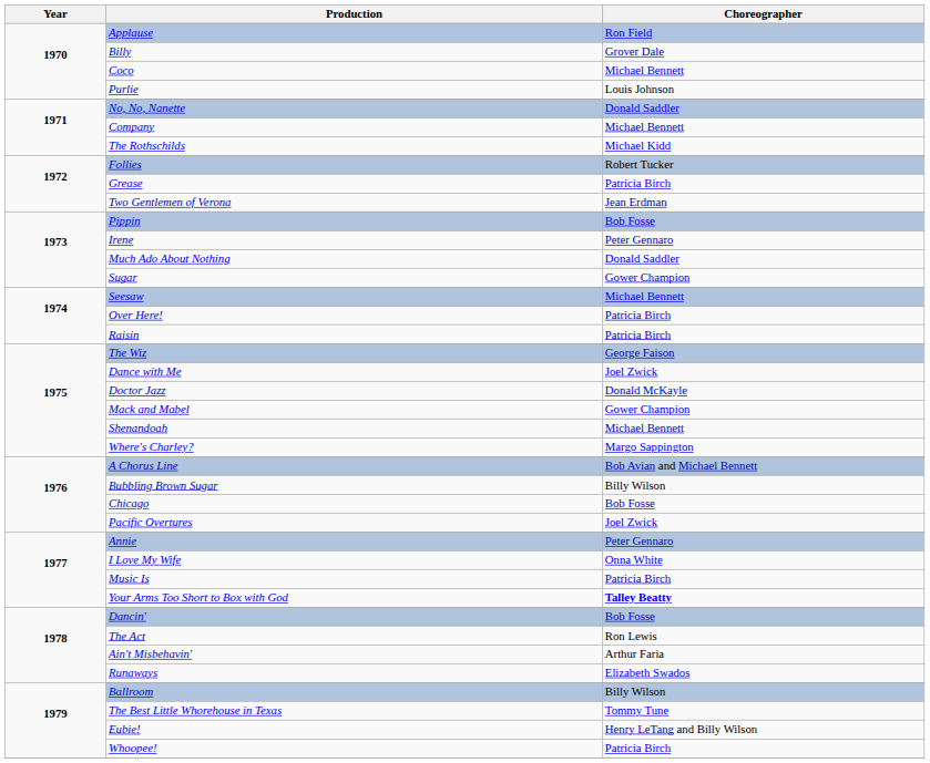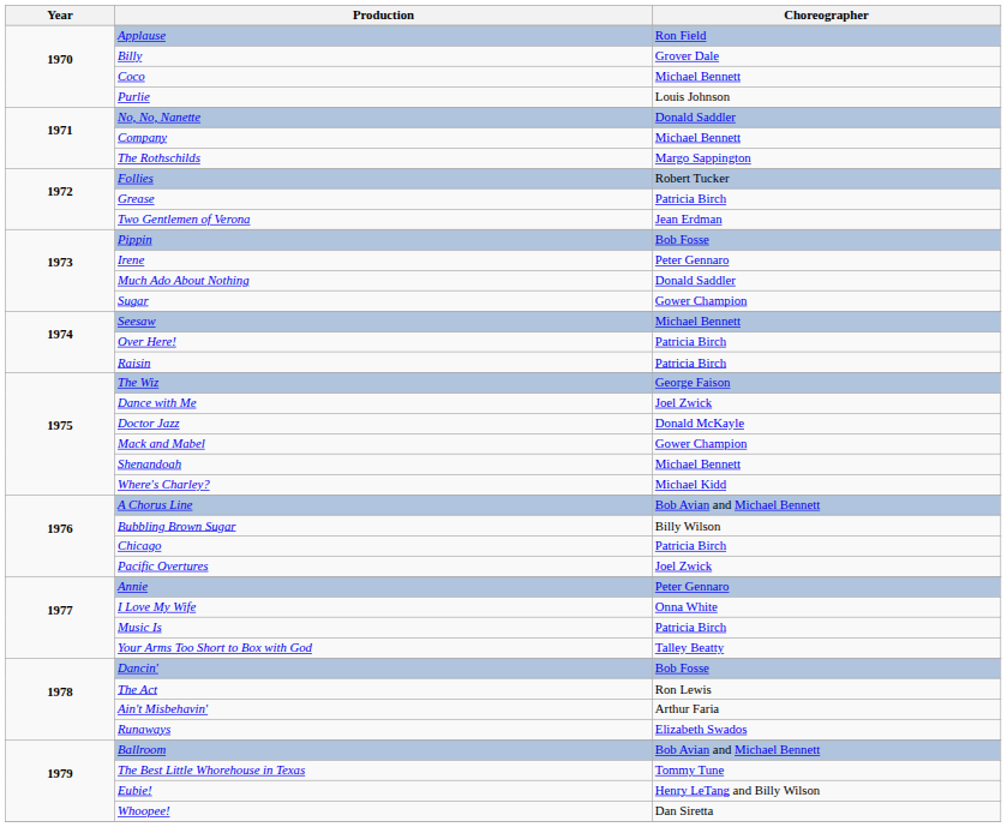 <table class="wikitable" style="width:98%;">
 <tr style="background:#bebebe;">
 <th style="width:11%;">Year</th>
 <th style="width:54%;">Production</th>
 <th style="width:35%;">Choreographer</th>
 </tr>
 <tr>
 <td rowspan="5" align="center"><strong>1970</strong><br><br></td>
 </tr>
 <tr style="background:#B0C4DE">
 <td><em><a href='#'>Applause</a></em></td>
 <td><a href='#'>Ron Field</a></td>
 </tr>
 <tr>
 <td><em><a href='#'>Billy</a></em></td>
 <td><a href='#'>Grover Dale</a></td>
 </tr>
 <tr>
 <td><em><a href='#'>Coco</a></em></td>
 <td><a href='#'>Michael Bennett</a></td>
 </tr>
 <tr>
 <td><em><a href='#'>Purlie</a></em></td>
 <td>Louis Johnson</td>
 </tr>
 <tr>
 <td rowspan="4" align="center"><strong>1971</strong><br><br></td>
 </tr>
 <tr style="background:#B0C4DE">
 <td><em><a href='#'>No, No, Nanette</a></em></td>
 <td><a href='#'>Donald Saddler</a></td>
 </tr>
 <tr>
 <td><em><a href='#'>Company</a></em></td>
 <td><a href='#'>Michael Bennett</a></td>
 </tr>
 <tr>
 <td><em><a href='#'>The Rothschilds</a></em></td>
-<td><a href='#'>Michael Kidd</a></td>
+<td><a href='#'>Margo Sappington</a></td>
 </tr>
 <tr>
 <td rowspan="4" align="center"><strong>1972</strong><br><br></td>
 </tr>
 <tr style="background:#B0C4DE">
 <td><em><a href='#'>Follies</a></em></td>
 <td>Robert Tucker</td>
 </tr>
 <tr>
 <td><em><a href='#'>Grease</a></em></td>
 <td><a href='#'>Patricia Birch</a></td>
 </tr>
 <tr>
 <td><em><a href='#'>Two Gentlemen of Verona</a></em></td>
 <td><a href='#'>Jean Erdman</a></td>
 </tr>
 <tr>
 <td rowspan="5" align="center"><strong>1973</strong><br><br></td>
 </tr>
 <tr style="background:#B0C4DE">
 <td><em><a href='#'>Pippin</a></em></td>
 <td><a href='#'>Bob Fosse</a></td>
 </tr>
 <tr>
 <td><em><a href='#'>Irene</a></em></td>
 <td><a href='#'>Peter Gennaro</a></td>
 </tr>
 <tr>
 <td><em><a href='#'>Much Ado About Nothing</a></em></td>
 <td><a href='#'>Donald Saddler</a></td>
 </tr>
 <tr>
 <td><em><a href='#'>Sugar</a></em></td>
 <td><a href='#'>Gower Champion</a></td>
 </tr>
 <tr>
 <td rowspan="4" align="center"><strong>1974</strong><br><br></td>
 </tr>
 <tr style="background:#B0C4DE">
 <td><em><a href='#'>Seesaw</a></em></td>
 <td><a href='#'>Michael Bennett</a></td>
 </tr>
 <tr>
 <td><em><a href='#'>Over Here!</a></em></td>
 <td><a href='#'>Patricia Birch</a></td>
 </tr>
 <tr>
 <td><em><a href='#'>Raisin</a></em></td>
 <td><a href='#'>Patricia Birch</a></td>
 </tr>
 <tr>
 <td rowspan="7" align="center"><strong>1975</strong><br><br></td>
 </tr>
 <tr style="background:#B0C4DE">
 <td><em><a href='#'>The Wiz</a></em></td>
 <td><a href='#'>George Faison</a></td>
 </tr>
 <tr>
 <td><em><a href='#'>Dance with Me</a></em></td>
 <td><a href='#'>Joel Zwick</a></td>
 </tr>
 <tr>
 <td><em><a href='#'>Doctor Jazz</a></em></td>
 <td><a href='#'>Donald McKayle</a></td>
 </tr>
 <tr>
 <td><em><a href='#'>Mack and Mabel</a></em></td>
 <td><a href='#'>Gower Champion</a></td>
 </tr>
 <tr>
 <td><em><a href='#'>Shenandoah</a></em></td>
 <td><a href='#'>Michael Bennett</a></td>
 </tr>
 <tr>
 <td><em><a href='#'>Where's Charley?</a></em></td>
-<td><a href='#'>Margo Sappington</a></td>
+<td><a href='#'>Michael Kidd</a></td>
 </tr>
 <tr>
 <td rowspan="5" align="center"><strong>1976</strong><br><br></td>
 </tr>
 <tr style="background:#B0C4DE">
 <td><em><a href='#'>A Chorus Line</a></em></td>
 <td><a href='#'>Bob Avian</a> and <a href='#'>Michael Bennett</a></td>
 </tr>
 <tr>
 <td><em><a href='#'>Bubbling Brown Sugar</a></em></td>
 <td>Billy Wilson</td>
 </tr>
 <tr>
 <td><em><a href='#'>Chicago</a></em></td>
-<td><a href='#'>Bob Fosse</a></td>
+<td><a href='#'>Patricia Birch</a></td>
 </tr>
 <tr>
 <td><em><a href='#'>Pacific Overtures</a></em></td>
 <td><a href='#'>Joel Zwick</a></td>
 </tr>
 <tr>
 <td rowspan="5" align="center"><strong>1977</strong><br><br></td>
 </tr>
 <tr style="background:#B0C4DE">
 <td><em><a href='#'>Annie</a></em></td>
 <td><a href='#'>Peter Gennaro</a></td>
 </tr>
 <tr>
 <td><em><a href='#'>I Love My Wife</a></em></td>
 <td><a href='#'>Onna White</a></td>
 </tr>
 <tr>
 <td><em><a href='#'>Music Is</a></em></td>
 <td><a href='#'>Patricia Birch</a></td>
 </tr>
 <tr>
 <td><em><a href='#'>Your Arms Too Short to Box with God</a></em></td>
-<td><strong><a href='#'>Talley Beatty</a></strong></td>
+<td><a href='#'>Talley Beatty</a></td>
 </tr>
 <tr>
 <td rowspan="5" align="center"><strong>1978</strong><br><br></td>
 </tr>
 <tr style="background:#B0C4DE">
 <td><em><a href='#'>Dancin'</a></em></td>
 <td><a href='#'>Bob Fosse</a></td>
 </tr>
 <tr>
 <td><em><a href='#'>The Act</a></em></td>
 <td>Ron Lewis</td>
 </tr>
 <tr>
 <td><em><a href='#'>Ain't Misbehavin'</a></em></td>
 <td>Arthur Faria</td>
 </tr>
 <tr>
 <td><em><a href='#'>Runaways</a></em></td>
 <td><a href='#'>Elizabeth Swados</a></td>
 </tr>
 <tr>
 <td rowspan="5" align="center"><strong>1979</strong><br><br></td>
 </tr>
 <tr style="background:#B0C4DE">
 <td><em><a href='#'>Ballroom</a></em></td>
-<td>Billy Wilson</td>
+<td><a href='#'>Bob Avian</a> and <a href='#'>Michael Bennett</a></td>
 </tr>
 <tr>
 <td><em><a href='#'>The Best Little Whorehouse in Texas</a></em></td>
 <td><a href='#'>Tommy Tune</a></td>
 </tr>
 <tr>
 <td><em><a href='#'>Eubie!</a></em></td>
 <td><a href='#'>Henry LeTang</a> and Billy Wilson</td>
 </tr>
 <tr>
 <td><em><a href='#'>Whoopee!</a></em></td>
-<td><a href='#'>Patricia Birch</a></td>
+<td>Dan Siretta</td>
 </tr>
 <tr>
 </tr>
 </table>
